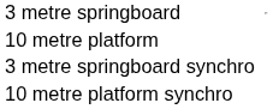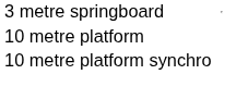 <table>
 <tr>
 <td>3 metre springboard</td>
 <td></td>
 <td><hr></td>
 <td></td>
 </tr>
 <tr>
 <td>10 metre platform</td>
 <td></td>
 <td></td>
 <td></td>
 </tr>
 <tr>
-<td>3 metre springboard synchro</td>
-<td></td>
-<td></td>
-<td></td>
-</tr>
-<tr>
 <td>10 metre platform synchro</td>
 <td></td>
 <td></td>
 <td></td>
 </tr>
 </table>
